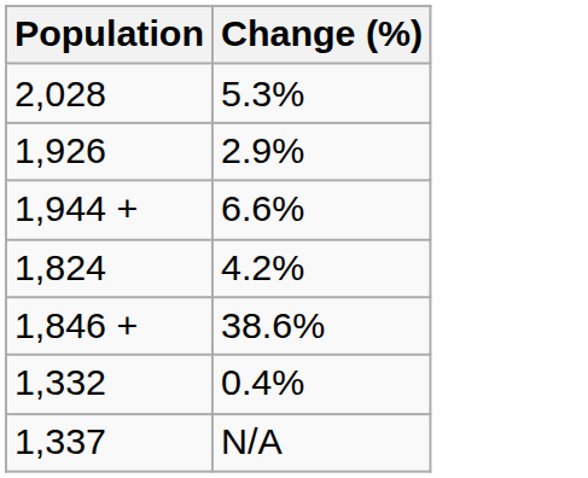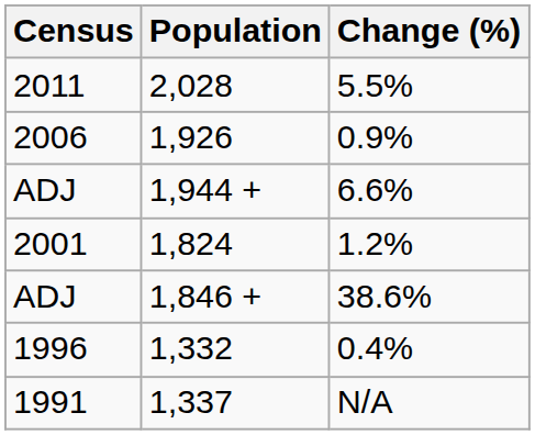 <table class="wikitable">
 <tr>
+<th>Census</th>
 <th>Population</th>
 <th>Change (%)</th>
 </tr>
 <tr>
+<td>2011</td>
 <td>2,028</td>
-<td> 5.3%</td>
+<td> 5.5%</td>
 </tr>
 <tr>
+<td>2006</td>
 <td>1,926</td>
-<td> 2.9%</td>
+<td> 0.9%</td>
 </tr>
 <tr>
+<td>ADJ</td>
 <td>1,944 +</td>
 <td> 6.6%</td>
 </tr>
 <tr>
+<td>2001</td>
 <td>1,824</td>
-<td> 4.2%</td>
+<td> 1.2%</td>
 </tr>
 <tr>
+<td>ADJ</td>
 <td>1,846 +</td>
 <td> 38.6%</td>
 </tr>
 <tr>
+<td>1996</td>
 <td>1,332</td>
 <td> 0.4%</td>
 </tr>
 <tr>
+<td>1991</td>
 <td>1,337</td>
 <td>N/A</td>
 </tr>
 </table>
